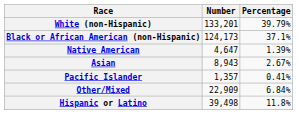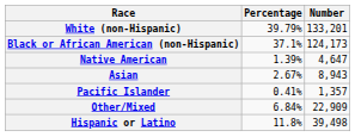 <table class="wikitable" style="text-align:right">
 <tr>
 <th scope="col">Race</th>
+<th scope="col">Percentage</th>
 <th scope="col">Number</th>
-<th scope="col">Percentage</th>
 </tr>
 <tr>
 <th scope="row"><a href='#'>White</a> (non-Hispanic)</th>
+<td>39.79%</td>
 <td>133,201</td>
-<td>39.79%</td>
 </tr>
 <tr>
 <th scope="row"><a href='#'>Black or African American</a> (non-Hispanic)</th>
+<td>37.1%</td>
 <td>124,173</td>
-<td>37.1%</td>
 </tr>
 <tr>
 <th scope="row"><a href='#'>Native American</a></th>
+<td>1.39%</td>
 <td>4,647</td>
-<td>1.39%</td>
 </tr>
 <tr>
 <th scope="row"><a href='#'>Asian</a></th>
+<td>2.67%</td>
 <td>8,943</td>
-<td>2.67%</td>
 </tr>
 <tr>
 <th scope="row"><a href='#'>Pacific Islander</a></th>
+<td>0.41%</td>
 <td>1,357</td>
-<td>0.41%</td>
 </tr>
 <tr>
 <th scope="row"><a href='#'>Other/Mixed</a></th>
+<td>6.84%</td>
 <td>22,909</td>
-<td>6.84%</td>
 </tr>
 <tr>
 <th scope="row"><a href='#'>Hispanic</a> or <a href='#'>Latino</a></th>
+<td>11.8%</td>
 <td>39,498</td>
-<td>11.8%</td>
 </tr>
 </table>
